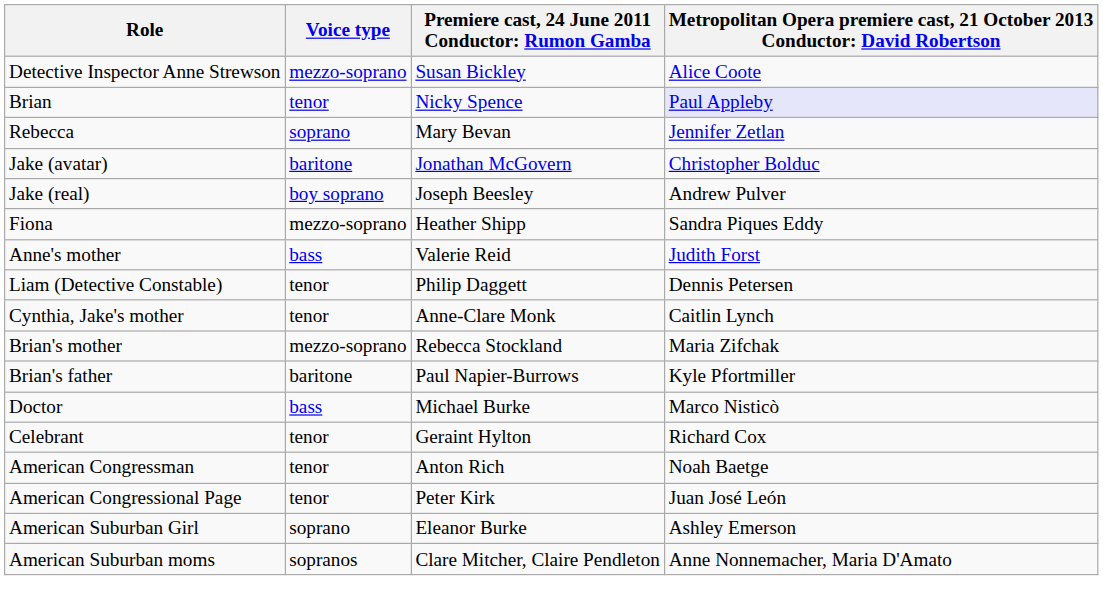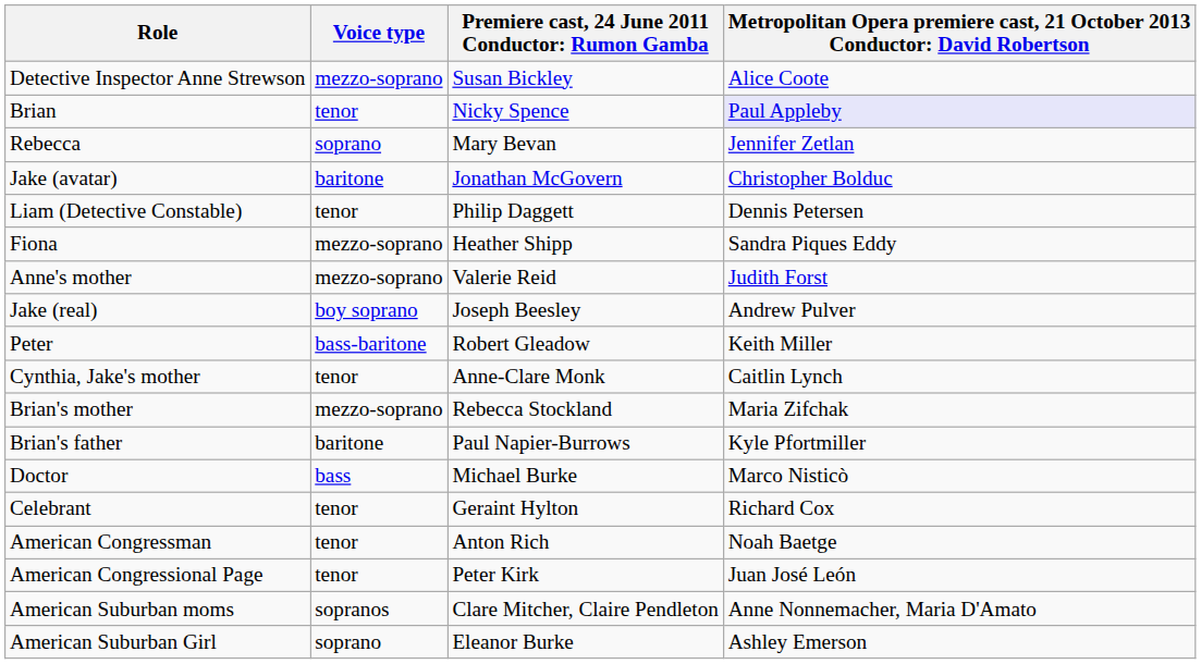 <table class="wikitable">
 <tr>
 <th>Role</th>
 <th><a href='#'>Voice type</a></th>
 <th>Premiere cast, 24 June 2011<br>Conductor: <a href='#'>Rumon Gamba</a></th>
 <th>Metropolitan Opera premiere cast, 21 October 2013<br>Conductor: <a href='#'>David Robertson</a></th>
 </tr>
 <tr>
 <td>Detective Inspector Anne Strewson</td>
 <td><a href='#'>mezzo-soprano</a></td>
 <td><a href='#'>Susan Bickley</a></td>
 <td><a href='#'>Alice Coote</a></td>
 </tr>
 <tr>
 <td>Brian</td>
 <td><a href='#'>tenor</a></td>
 <td><a href='#'>Nicky Spence</a></td>
 <td style="background: lavender;"><a href='#'>Paul Appleby</a></td>
 </tr>
 <tr>
 <td>Rebecca</td>
 <td><a href='#'>soprano</a></td>
 <td>Mary Bevan</td>
 <td><a href='#'>Jennifer Zetlan</a></td>
 </tr>
 <tr>
 <td>Jake (avatar)</td>
 <td><a href='#'>baritone</a></td>
 <td><a href='#'>Jonathan McGovern</a></td>
 <td><a href='#'>Christopher Bolduc</a></td>
 </tr>
 <tr>
-<td>Jake (real)</td>
-<td><a href='#'>boy soprano</a></td>
-<td>Joseph Beesley</td>
-<td>Andrew Pulver</td>
+<td>Liam (Detective Constable)</td>
+<td>tenor</td>
+<td>Philip Daggett</td>
+<td>Dennis Petersen</td>
 </tr>
 <tr>
 <td>Fiona</td>
 <td>mezzo-soprano</td>
 <td>Heather Shipp</td>
 <td>Sandra Piques Eddy</td>
 </tr>
 <tr>
 <td>Anne's mother</td>
-<td><a href='#'>bass</a></td>
+<td>mezzo-soprano</td>
 <td>Valerie Reid</td>
 <td><a href='#'>Judith Forst</a></td>
 </tr>
 <tr>
-<td>Liam (Detective Constable)</td>
-<td>tenor</td>
-<td>Philip Daggett</td>
-<td>Dennis Petersen</td>
+<td>Jake (real)</td>
+<td><a href='#'>boy soprano</a></td>
+<td>Joseph Beesley</td>
+<td>Andrew Pulver</td>
+</tr>
+<tr>
+<td>Peter</td>
+<td><a href='#'>bass-baritone</a></td>
+<td>Robert Gleadow</td>
+<td>Keith Miller</td>
 </tr>
 <tr>
 <td>Cynthia, Jake's mother</td>
 <td>tenor</td>
 <td>Anne-Clare Monk</td>
 <td>Caitlin Lynch</td>
 </tr>
 <tr>
 <td>Brian's mother</td>
 <td>mezzo-soprano</td>
 <td>Rebecca Stockland</td>
 <td>Maria Zifchak</td>
 </tr>
 <tr>
 <td>Brian's father</td>
 <td>baritone</td>
 <td>Paul Napier-Burrows</td>
 <td>Kyle Pfortmiller</td>
 </tr>
 <tr>
 <td>Doctor</td>
 <td><a href='#'>bass</a></td>
 <td>Michael Burke</td>
 <td>Marco Nisticò</td>
 </tr>
 <tr>
 <td>Celebrant</td>
 <td>tenor</td>
 <td>Geraint Hylton</td>
 <td>Richard Cox</td>
 </tr>
 <tr>
 <td>American Congressman</td>
 <td>tenor</td>
 <td>Anton Rich</td>
 <td>Noah Baetge</td>
 </tr>
 <tr>
 <td>American Congressional Page</td>
 <td>tenor</td>
 <td>Peter Kirk</td>
 <td>Juan José León</td>
 </tr>
 <tr>
+<td>American Suburban moms</td>
+<td>sopranos</td>
+<td>Clare Mitcher, Claire Pendleton</td>
+<td>Anne Nonnemacher, Maria D'Amato</td>
+</tr>
+<tr>
 <td>American Suburban Girl</td>
 <td>soprano</td>
 <td>Eleanor Burke</td>
 <td>Ashley Emerson</td>
 </tr>
-<tr>
-<td>American Suburban moms</td>
-<td>sopranos</td>
-<td>Clare Mitcher, Claire Pendleton</td>
-<td>Anne Nonnemacher, Maria D'Amato</td>
-</tr>
 </table>
